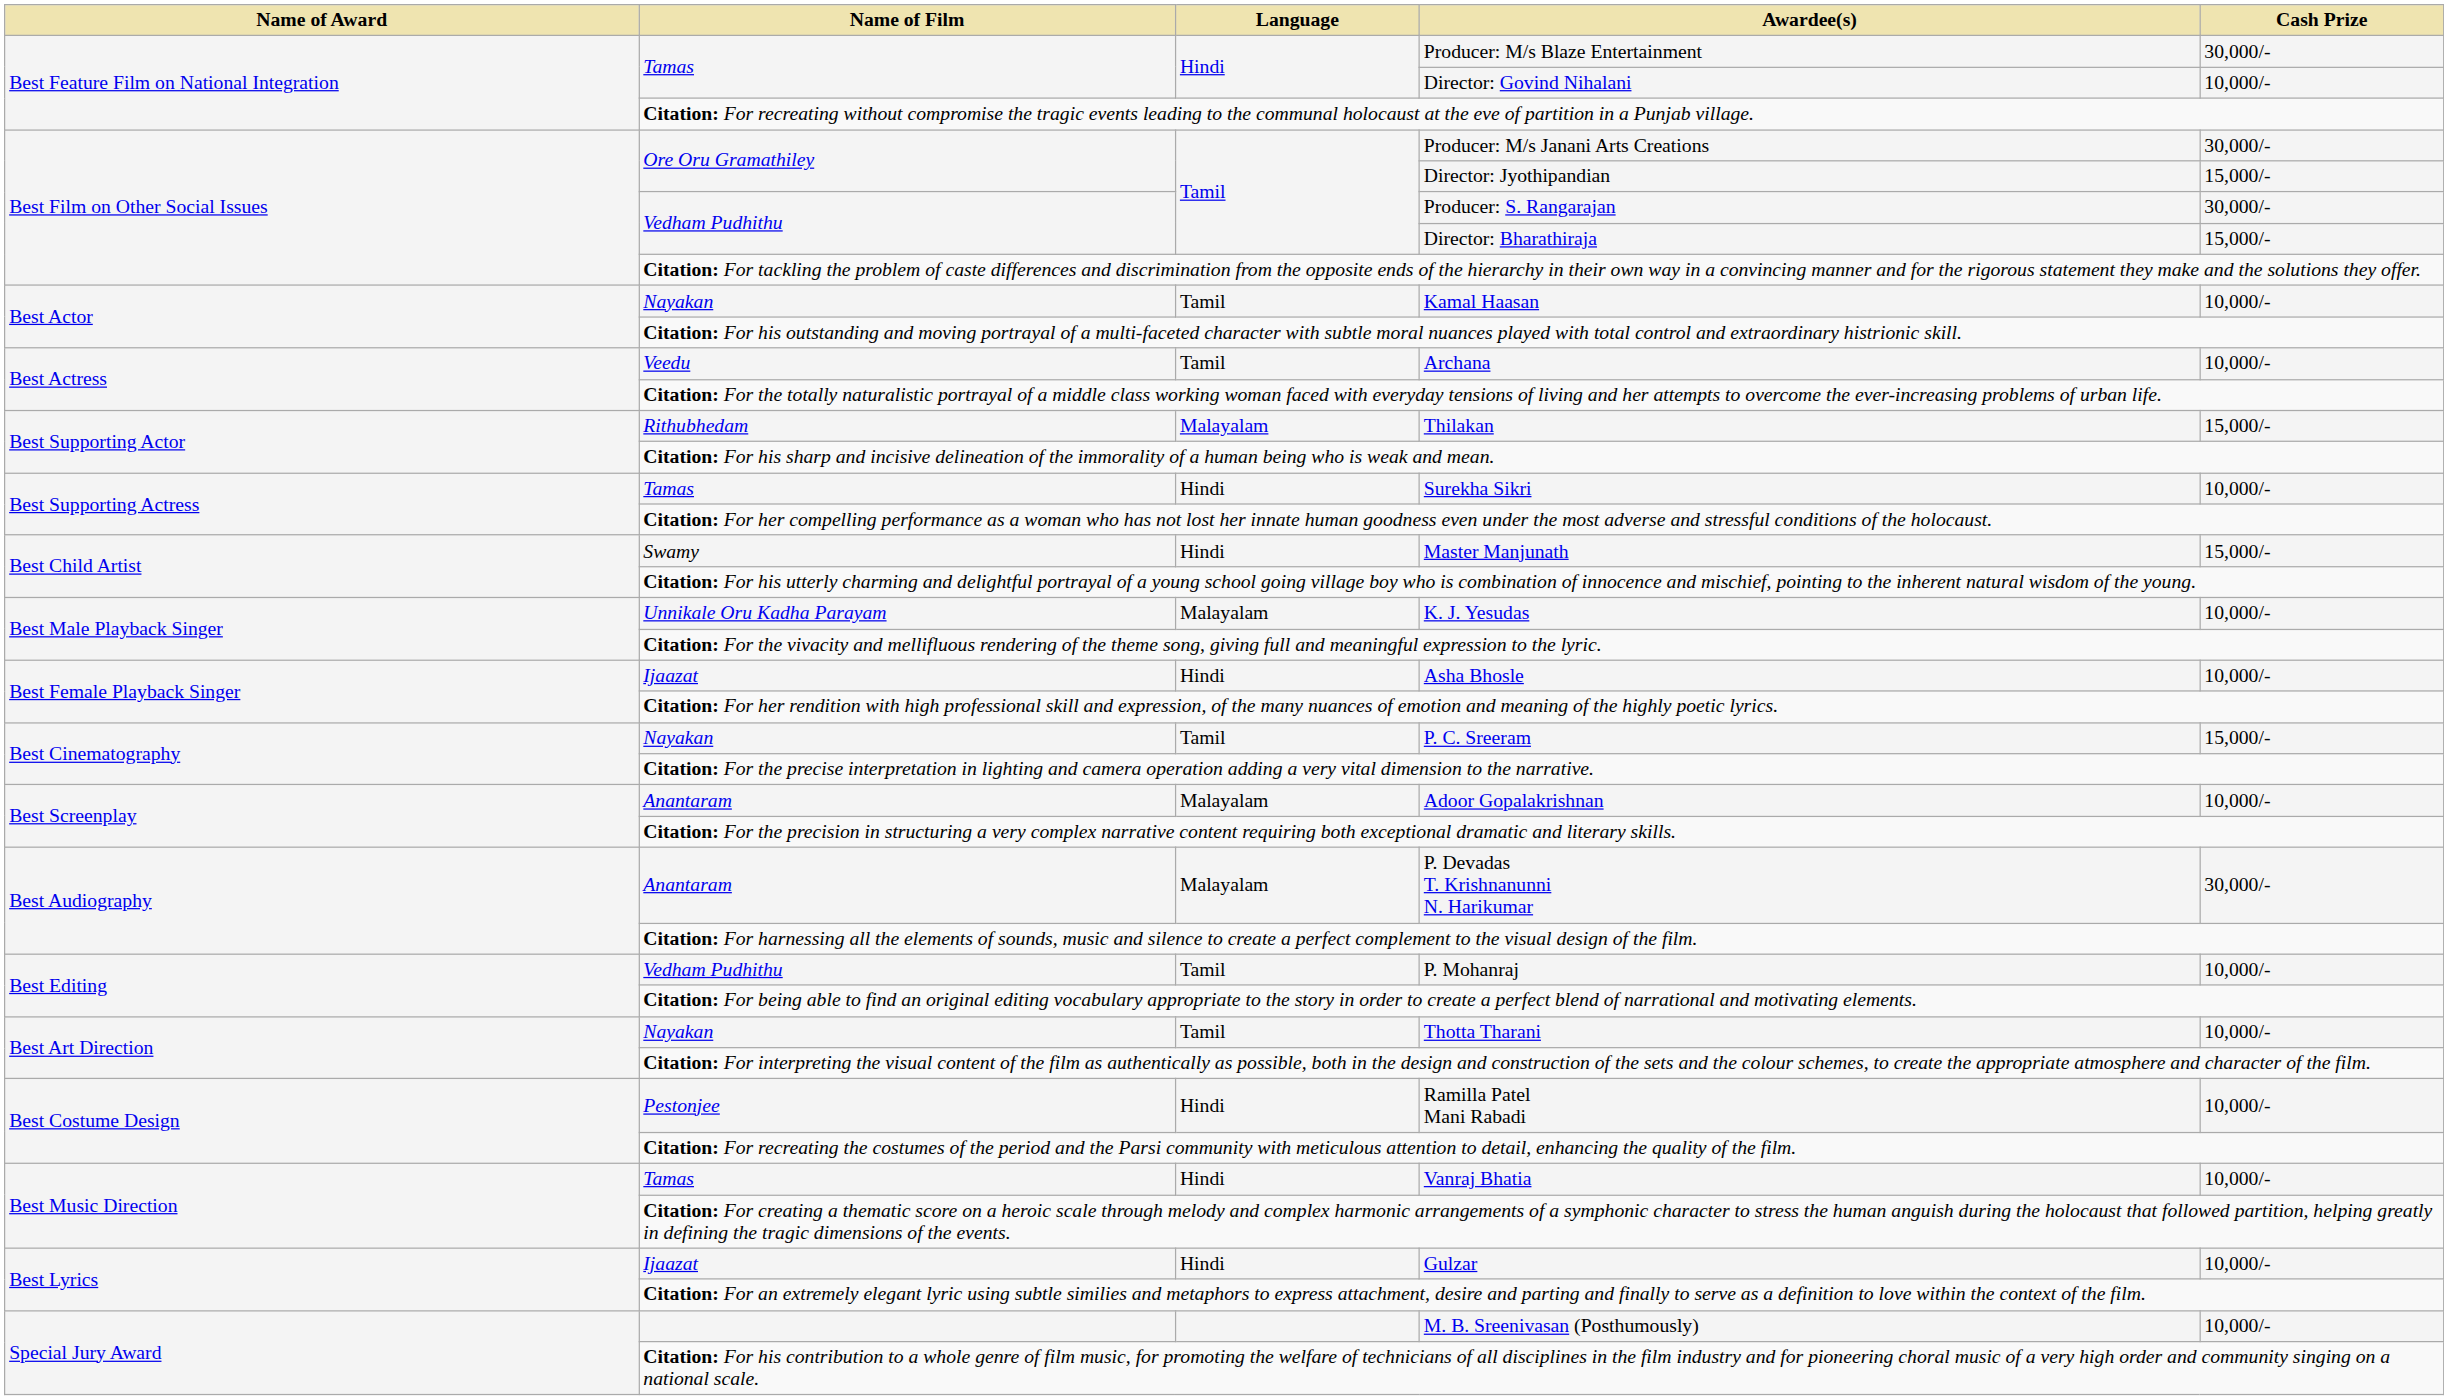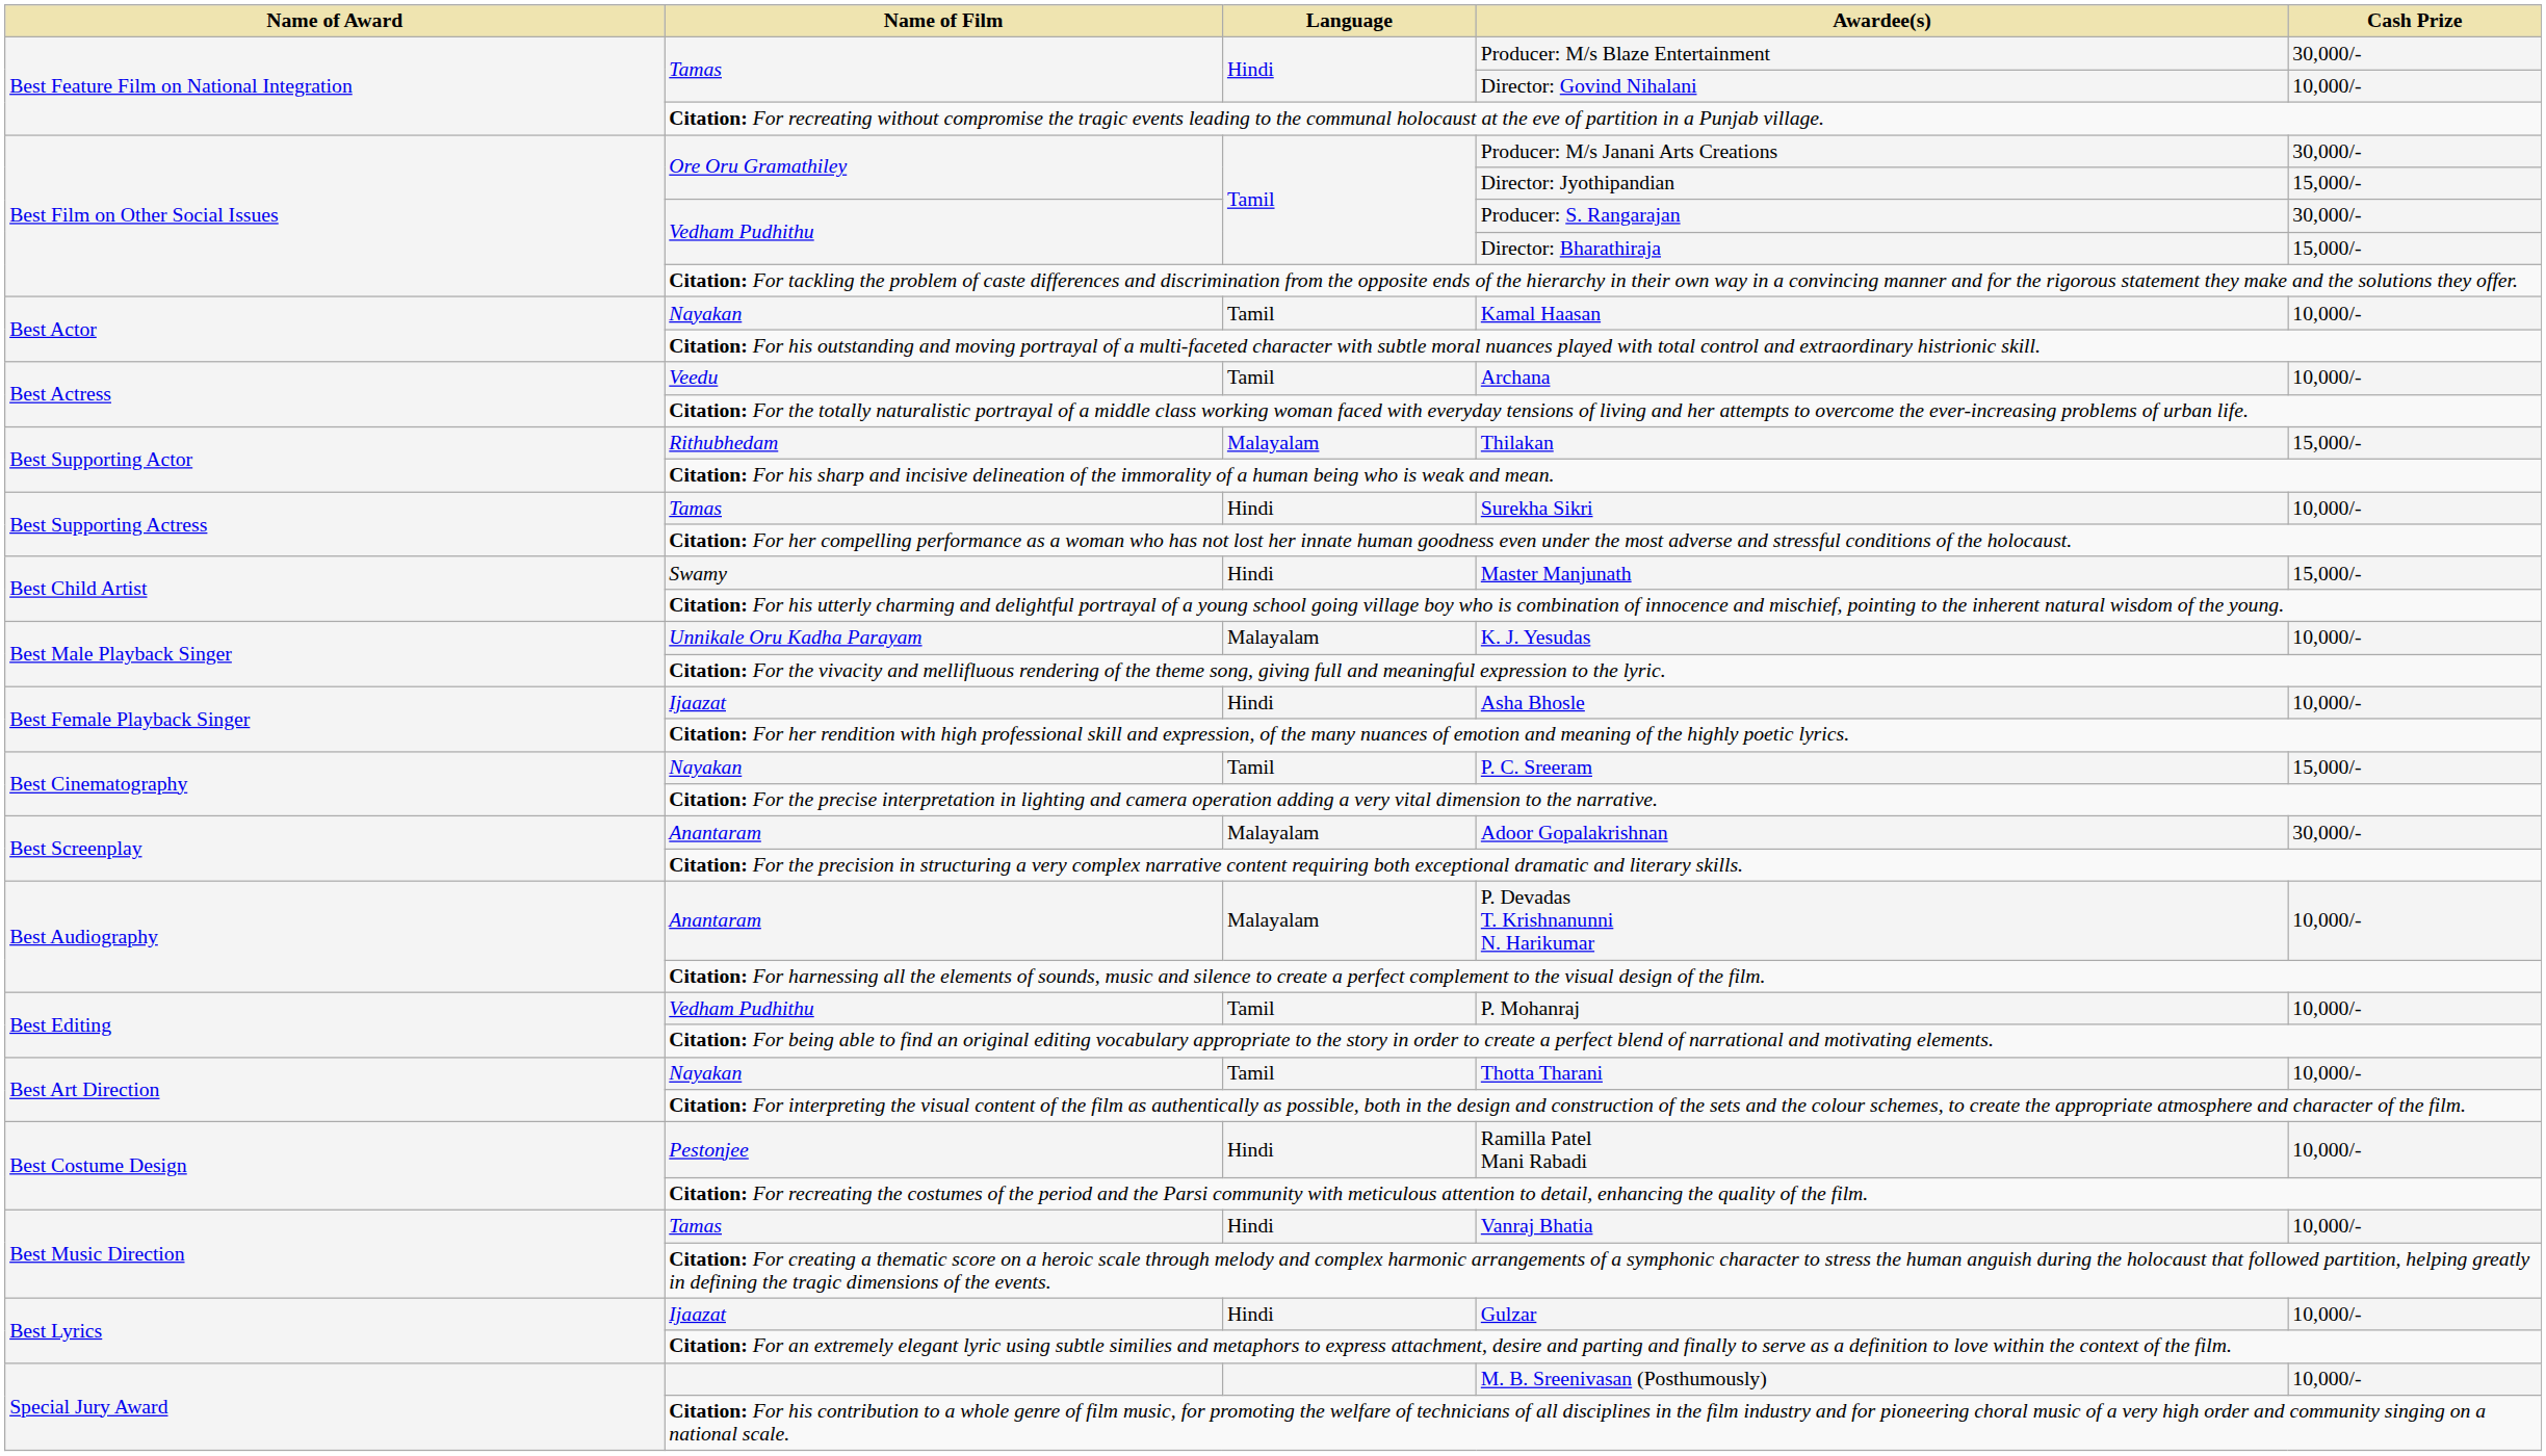 <table class="wikitable" style="width:100%;">
 <tr>
 <th style="background-color:#EFE4B0;width:26%;">Name of Award</th>
 <th style="background-color:#EFE4B0;width:22%;">Name of Film</th>
 <th style="background-color:#EFE4B0;width:10%;">Language</th>
 <th style="background-color:#EFE4B0;width:32%;">Awardee(s)</th>
 <th style="background-color:#EFE4B0;width:10%;">Cash Prize</th>
 </tr>
 <tr style="background-color:#F4F4F4">
 <td rowspan="3"><a href='#'>Best Feature Film on National Integration</a></td>
 <td rowspan="2"><em><a href='#'>Tamas</a></em></td>
 <td rowspan="2"><a href='#'>Hindi</a></td>
 <td>Producer: M/s Blaze Entertainment</td>
 <td> 30,000/-</td>
 </tr>
 <tr style="background-color:#F4F4F4">
 <td>Director: <a href='#'>Govind Nihalani</a></td>
 <td> 10,000/-</td>
 </tr>
 <tr style="background-color:#F9F9F9">
 <td colspan="4"><strong>Citation:</strong> <em>For recreating without compromise the tragic events leading to the communal holocaust at the eve of partition in a Punjab village.</em></td>
 </tr>
 <tr style="background-color:#F4F4F4">
 <td rowspan="5"><a href='#'>Best Film on Other Social Issues</a></td>
 <td rowspan="2"><em><a href='#'>Ore Oru Gramathiley</a></em></td>
 <td rowspan="4"><a href='#'>Tamil</a></td>
 <td>Producer: M/s Janani Arts Creations</td>
 <td> 30,000/-</td>
 </tr>
 <tr style="background-color:#F4F4F4">
 <td>Director: Jyothipandian</td>
 <td> 15,000/-</td>
 </tr>
 <tr style="background-color:#F4F4F4">
 <td rowspan="2"><em><a href='#'>Vedham Pudhithu</a></em></td>
 <td>Producer: <a href='#'>S. Rangarajan</a></td>
 <td> 30,000/-</td>
 </tr>
 <tr style="background-color:#F4F4F4">
 <td>Director: <a href='#'>Bharathiraja</a></td>
 <td> 15,000/-</td>
 </tr>
 <tr style="background-color:#F9F9F9">
 <td colspan="4"><strong>Citation:</strong> <em>For tackling the problem of caste differences and discrimination from the opposite ends of the hierarchy in their own way in a convincing manner and for the rigorous statement they make and the solutions they offer.</em></td>
 </tr>
 <tr style="background-color:#F4F4F4">
 <td rowspan="2"><a href='#'>Best Actor</a></td>
 <td><em><a href='#'>Nayakan</a></em></td>
 <td>Tamil</td>
 <td><a href='#'>Kamal Haasan</a></td>
 <td> 10,000/-</td>
 </tr>
 <tr style="background-color:#F9F9F9">
 <td colspan="4"><strong>Citation:</strong> <em>For his outstanding and moving portrayal of a multi-faceted character with subtle moral nuances played with total control and extraordinary histrionic skill.</em></td>
 </tr>
 <tr style="background-color:#F4F4F4">
 <td rowspan="2"><a href='#'>Best Actress</a></td>
 <td><em><a href='#'>Veedu</a></em></td>
 <td>Tamil</td>
 <td><a href='#'>Archana</a></td>
 <td> 10,000/-</td>
 </tr>
 <tr style="background-color:#F9F9F9">
 <td colspan="4"><strong>Citation:</strong> <em>For the totally naturalistic portrayal of a middle class working woman faced with everyday tensions of living and her attempts to overcome the ever-increasing problems of urban life.</em></td>
 </tr>
 <tr style="background-color:#F4F4F4">
 <td rowspan="2"><a href='#'>Best Supporting Actor</a></td>
 <td><em><a href='#'>Rithubhedam</a></em></td>
 <td><a href='#'>Malayalam</a></td>
 <td><a href='#'>Thilakan</a></td>
 <td> 15,000/-</td>
 </tr>
 <tr style="background-color:#F9F9F9">
 <td colspan="4"><strong>Citation:</strong> <em>For his sharp and incisive delineation of the immorality of a human being who is weak and mean.</em></td>
 </tr>
 <tr style="background-color:#F4F4F4">
 <td rowspan="2"><a href='#'>Best Supporting Actress</a></td>
 <td><em><a href='#'>Tamas</a></em></td>
 <td>Hindi</td>
 <td><a href='#'>Surekha Sikri</a></td>
 <td> 10,000/-</td>
 </tr>
 <tr style="background-color:#F9F9F9">
 <td colspan="4"><strong>Citation:</strong> <em>For her compelling performance as a woman who has not lost her innate human goodness even under the most adverse and stressful conditions of the holocaust.</em></td>
 </tr>
 <tr style="background-color:#F4F4F4">
 <td rowspan="2"><a href='#'>Best Child Artist</a></td>
 <td><em>Swamy</em></td>
 <td>Hindi</td>
 <td><a href='#'>Master Manjunath</a></td>
 <td> 15,000/-</td>
 </tr>
 <tr style="background-color:#F9F9F9">
 <td colspan="4"><strong>Citation:</strong> <em>For his utterly charming and delightful portrayal of a young school going village boy who is combination of innocence and mischief, pointing to the inherent natural wisdom of the young.</em></td>
 </tr>
 <tr style="background-color:#F4F4F4">
 <td rowspan="2"><a href='#'>Best Male Playback Singer</a></td>
 <td><em><a href='#'>Unnikale Oru Kadha Parayam</a></em><br></td>
 <td>Malayalam</td>
 <td><a href='#'>K. J. Yesudas</a></td>
 <td> 10,000/-</td>
 </tr>
 <tr style="background-color:#F9F9F9">
 <td colspan="4"><strong>Citation:</strong> <em>For the vivacity and mellifluous rendering of the theme song, giving full and meaningful expression to the lyric.</em></td>
 </tr>
 <tr style="background-color:#F4F4F4">
 <td rowspan="2"><a href='#'>Best Female Playback Singer</a></td>
 <td><em><a href='#'>Ijaazat</a></em><br></td>
 <td>Hindi</td>
 <td><a href='#'>Asha Bhosle</a></td>
 <td> 10,000/-</td>
 </tr>
 <tr style="background-color:#F9F9F9">
 <td colspan="4"><strong>Citation:</strong> <em>For her rendition with high professional skill and expression, of the many nuances of emotion and meaning of the highly poetic lyrics.</em></td>
 </tr>
 <tr style="background-color:#F4F4F4">
 <td rowspan="2"><a href='#'>Best Cinematography</a></td>
 <td><em><a href='#'>Nayakan</a></em></td>
 <td>Tamil</td>
 <td><a href='#'>P. C. Sreeram</a></td>
 <td> 15,000/-</td>
 </tr>
 <tr style="background-color:#F9F9F9">
 <td colspan="4"><strong>Citation:</strong> <em>For the precise interpretation in lighting and camera operation adding a very vital dimension to the narrative.</em></td>
 </tr>
 <tr style="background-color:#F4F4F4">
 <td rowspan="2"><a href='#'>Best Screenplay</a></td>
 <td><em><a href='#'>Anantaram</a></em></td>
 <td>Malayalam</td>
 <td><a href='#'>Adoor Gopalakrishnan</a></td>
-<td> 10,000/-</td>
+<td> 30,000/-</td>
 </tr>
 <tr style="background-color:#F9F9F9">
 <td colspan="4"><strong>Citation:</strong> <em>For the precision in structuring a very complex narrative content requiring both exceptional dramatic and literary skills.</em></td>
 </tr>
 <tr style="background-color:#F4F4F4">
 <td rowspan="2"><a href='#'>Best Audiography</a></td>
 <td><em><a href='#'>Anantaram</a></em></td>
 <td>Malayalam</td>
 <td>P. Devadas<br><a href='#'>T. Krishnanunni</a><br><a href='#'>N. Harikumar</a></td>
-<td> 30,000/-</td>
+<td> 10,000/-</td>
 </tr>
 <tr style="background-color:#F9F9F9">
 <td colspan="4"><strong>Citation:</strong> <em>For harnessing all the elements of sounds, music and silence to create a perfect complement to the visual design of the film.</em></td>
 </tr>
 <tr style="background-color:#F4F4F4">
 <td rowspan="2"><a href='#'>Best Editing</a></td>
 <td><em><a href='#'>Vedham Pudhithu</a></em></td>
 <td>Tamil</td>
 <td>P. Mohanraj</td>
 <td> 10,000/-</td>
 </tr>
 <tr style="background-color:#F9F9F9">
 <td colspan="4"><strong>Citation:</strong> <em>For being able to find an original editing vocabulary appropriate to the story in order to create a perfect blend of narrational and motivating elements.</em></td>
 </tr>
 <tr style="background-color:#F4F4F4">
 <td rowspan="2"><a href='#'>Best Art Direction</a></td>
 <td><em><a href='#'>Nayakan</a></em></td>
 <td>Tamil</td>
 <td><a href='#'>Thotta Tharani</a></td>
 <td> 10,000/-</td>
 </tr>
 <tr style="background-color:#F9F9F9">
 <td colspan="4"><strong>Citation:</strong> <em>For interpreting the visual content of the film as authentically as possible, both in the design and construction of the sets and the colour schemes, to create the appropriate atmosphere and character of the film.</em></td>
 </tr>
 <tr style="background-color:#F4F4F4">
 <td rowspan="2"><a href='#'>Best Costume Design</a></td>
 <td><em><a href='#'>Pestonjee</a></em></td>
 <td>Hindi</td>
 <td>Ramilla Patel<br>Mani Rabadi</td>
 <td> 10,000/-</td>
 </tr>
 <tr style="background-color:#F9F9F9">
 <td colspan="4"><strong>Citation:</strong> <em>For recreating the costumes of the period and the Parsi community with meticulous attention to detail, enhancing the quality of the film.</em></td>
 </tr>
 <tr style="background-color:#F4F4F4">
 <td rowspan="2"><a href='#'>Best Music Direction</a></td>
 <td><em><a href='#'>Tamas</a></em></td>
 <td>Hindi</td>
 <td><a href='#'>Vanraj Bhatia</a></td>
 <td> 10,000/-</td>
 </tr>
 <tr style="background-color:#F9F9F9">
 <td colspan="4"><strong>Citation:</strong> <em>For creating a thematic score on a heroic scale through melody and complex harmonic arrangements of a symphonic character to stress the human anguish during the holocaust that followed partition, helping greatly in defining the tragic dimensions of the events.</em></td>
 </tr>
 <tr style="background-color:#F4F4F4">
 <td rowspan="2"><a href='#'>Best Lyrics</a></td>
 <td><em><a href='#'>Ijaazat</a></em><br></td>
 <td>Hindi</td>
 <td><a href='#'>Gulzar</a></td>
 <td> 10,000/-</td>
 </tr>
 <tr style="background-color:#F9F9F9">
 <td colspan="4"><strong>Citation:</strong> <em>For an extremely elegant lyric using subtle similies and metaphors to express attachment, desire and parting and finally to serve as a definition to love within the context of the film.</em></td>
 </tr>
 <tr style="background-color:#F4F4F4">
 <td rowspan="2"><a href='#'>Special Jury Award</a></td>
 <td></td>
 <td></td>
 <td><a href='#'>M. B. Sreenivasan</a> (Posthumously)</td>
 <td> 10,000/-</td>
 </tr>
 <tr style="background-color:#F9F9F9">
 <td colspan="4"><strong>Citation:</strong> <em>For his contribution to a whole genre of film music, for promoting the welfare of technicians of all disciplines in the film industry and for pioneering choral music of a very high order and community singing on a national scale.</em></td>
 </tr>
 </table>
